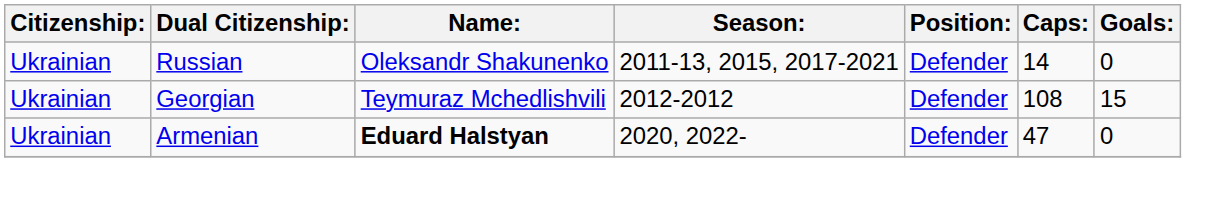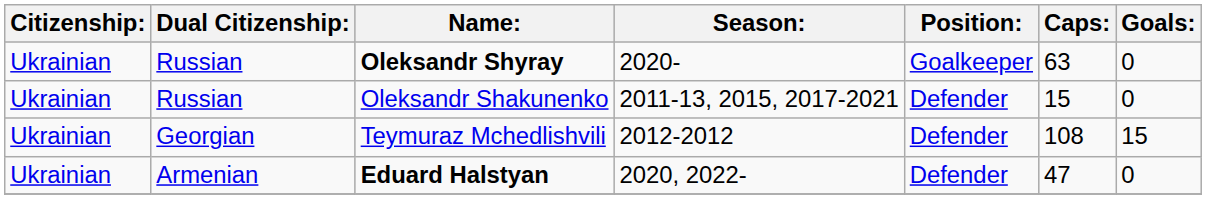 <table class="wikitable sortable" style="font-size:100%; text-align:Lef;">
 <tr>
 <th>Citizenship:</th>
 <th>Dual Citizenship:</th>
 <th>Name:</th>
 <th>Season:</th>
 <th>Position:</th>
 <th>Caps:</th>
 <th>Goals:</th>
 </tr>
 <tr>
 <td> <a href='#'>Ukrainian</a></td>
 <td> <a href='#'>Russian</a></td>
+<td align="left"><strong>Oleksandr Shyray</strong></td>
+<td>2020-</td>
+<td><a href='#'>Goalkeeper</a></td>
+<td>63</td>
+<td>0</td>
+</tr>
+<tr>
+<td> <a href='#'>Ukrainian</a></td>
+<td> <a href='#'>Russian</a></td>
 <td align="left"><a href='#'>Oleksandr Shakunenko</a></td>
 <td>2011-13, 2015, 2017-2021</td>
 <td><a href='#'>Defender</a></td>
-<td>14</td>
+<td>15</td>
 <td>0</td>
 </tr>
 <tr>
 <td> <a href='#'>Ukrainian</a></td>
 <td> <a href='#'>Georgian</a></td>
 <td align="left"><a href='#'>Teymuraz Mchedlishvili</a></td>
 <td>2012-2012</td>
 <td><a href='#'>Defender</a></td>
 <td>108</td>
 <td>15</td>
 </tr>
 <tr>
 <td> <a href='#'>Ukrainian</a></td>
 <td> <a href='#'>Armenian</a></td>
 <td align="left"><strong>Eduard Halstyan</strong></td>
 <td>2020, 2022-</td>
 <td><a href='#'>Defender</a></td>
 <td>47</td>
 <td>0</td>
 </tr>
 <tr>
 </tr>
 </table>
